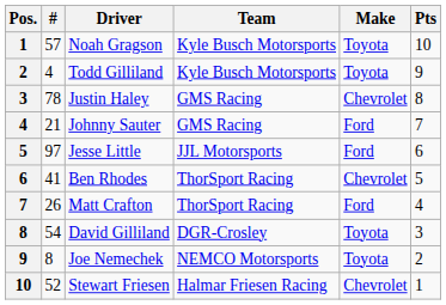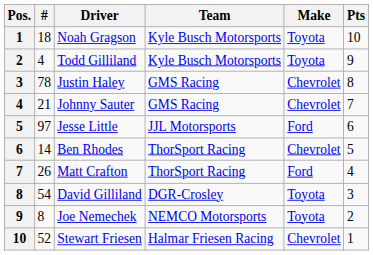 <table class="wikitable" style="font-size:95%">
 <tr>
 <th>Pos.</th>
 <th>#</th>
 <th>Driver</th>
 <th>Team</th>
 <th>Make</th>
 <th>Pts</th>
 </tr>
 <tr>
 <th>1</th>
-<td>57</td>
+<td>18</td>
 <td><a href='#'>Noah Gragson</a></td>
 <td><a href='#'>Kyle Busch Motorsports</a></td>
 <td><a href='#'>Toyota</a></td>
 <td>10</td>
 </tr>
 <tr>
 <th>2</th>
 <td>4</td>
 <td><a href='#'>Todd Gilliland</a></td>
 <td><a href='#'>Kyle Busch Motorsports</a></td>
 <td><a href='#'>Toyota</a></td>
 <td>9</td>
 </tr>
 <tr>
 <th>3</th>
 <td>78</td>
 <td><a href='#'>Justin Haley</a></td>
 <td><a href='#'>GMS Racing</a></td>
 <td><a href='#'>Chevrolet</a></td>
 <td>8</td>
 </tr>
 <tr>
 <th>4</th>
 <td>21</td>
 <td><a href='#'>Johnny Sauter</a></td>
 <td><a href='#'>GMS Racing</a></td>
-<td><a href='#'>Ford</a></td>
+<td><a href='#'>Chevrolet</a></td>
 <td>7</td>
 </tr>
 <tr>
 <th>5</th>
 <td>97</td>
 <td><a href='#'>Jesse Little</a></td>
 <td><a href='#'>JJL Motorsports</a></td>
 <td><a href='#'>Ford</a></td>
 <td>6</td>
 </tr>
 <tr>
 <th>6</th>
-<td>41</td>
+<td>14</td>
 <td><a href='#'>Ben Rhodes</a></td>
 <td><a href='#'>ThorSport Racing</a></td>
 <td><a href='#'>Chevrolet</a></td>
 <td>5</td>
 </tr>
 <tr>
 <th>7</th>
 <td>26</td>
 <td><a href='#'>Matt Crafton</a></td>
 <td><a href='#'>ThorSport Racing</a></td>
 <td><a href='#'>Ford</a></td>
 <td>4</td>
 </tr>
 <tr>
 <th>8</th>
 <td>54</td>
 <td><a href='#'>David Gilliland</a></td>
 <td><a href='#'>DGR-Crosley</a></td>
 <td><a href='#'>Toyota</a></td>
 <td>3</td>
 </tr>
 <tr>
 <th>9</th>
 <td>8</td>
 <td><a href='#'>Joe Nemechek</a></td>
 <td><a href='#'>NEMCO Motorsports</a></td>
 <td><a href='#'>Toyota</a></td>
 <td>2</td>
 </tr>
 <tr>
 <th>10</th>
 <td>52</td>
 <td><a href='#'>Stewart Friesen</a></td>
 <td><a href='#'>Halmar Friesen Racing</a></td>
 <td><a href='#'>Chevrolet</a></td>
 <td>1</td>
 </tr>
 </table>
